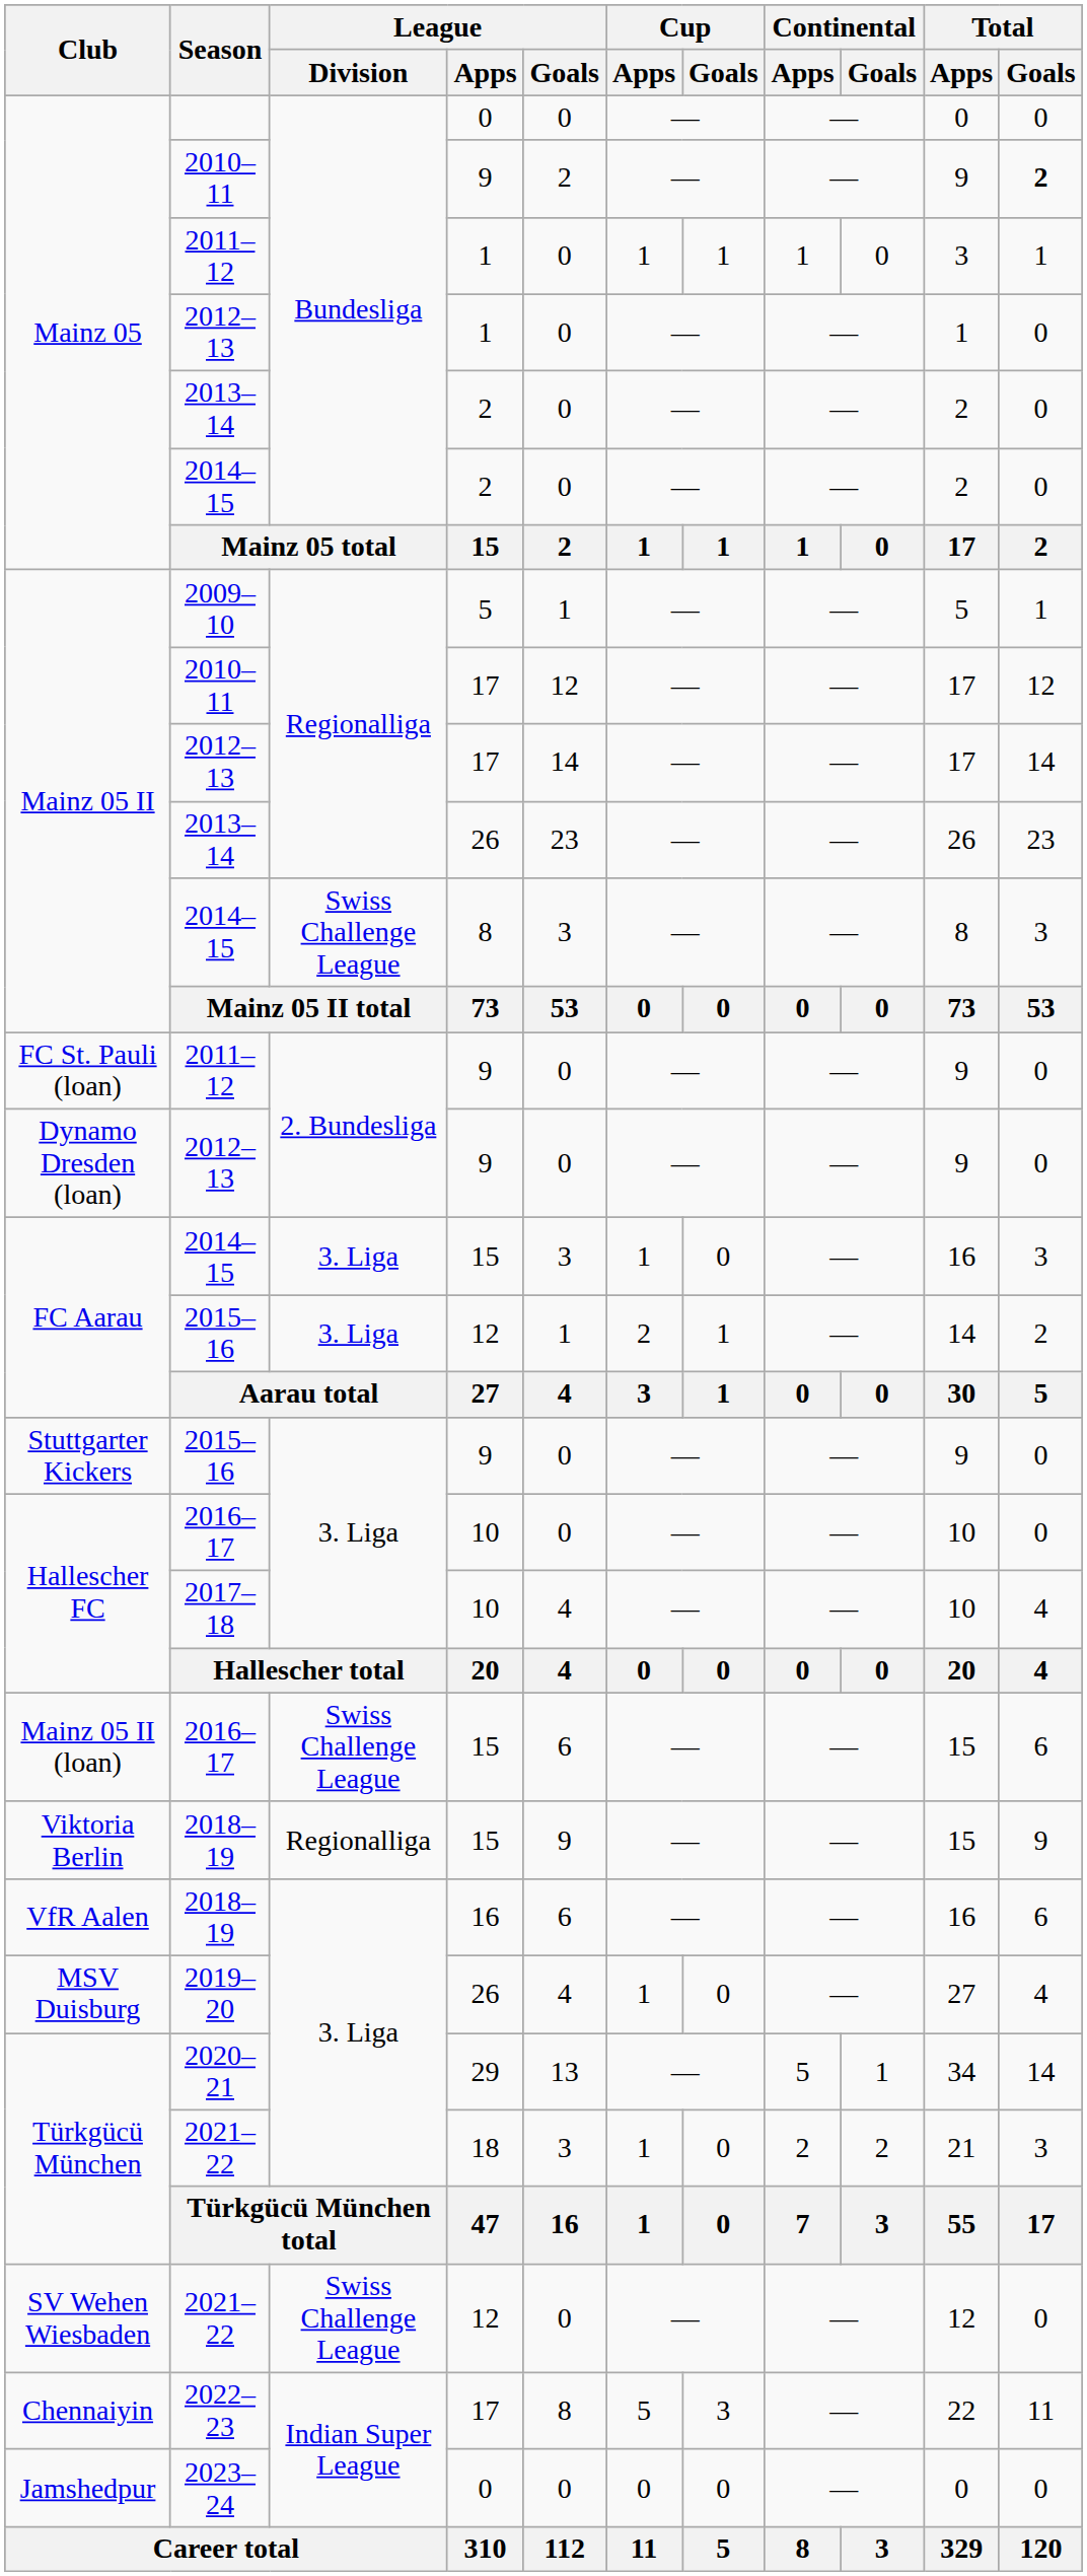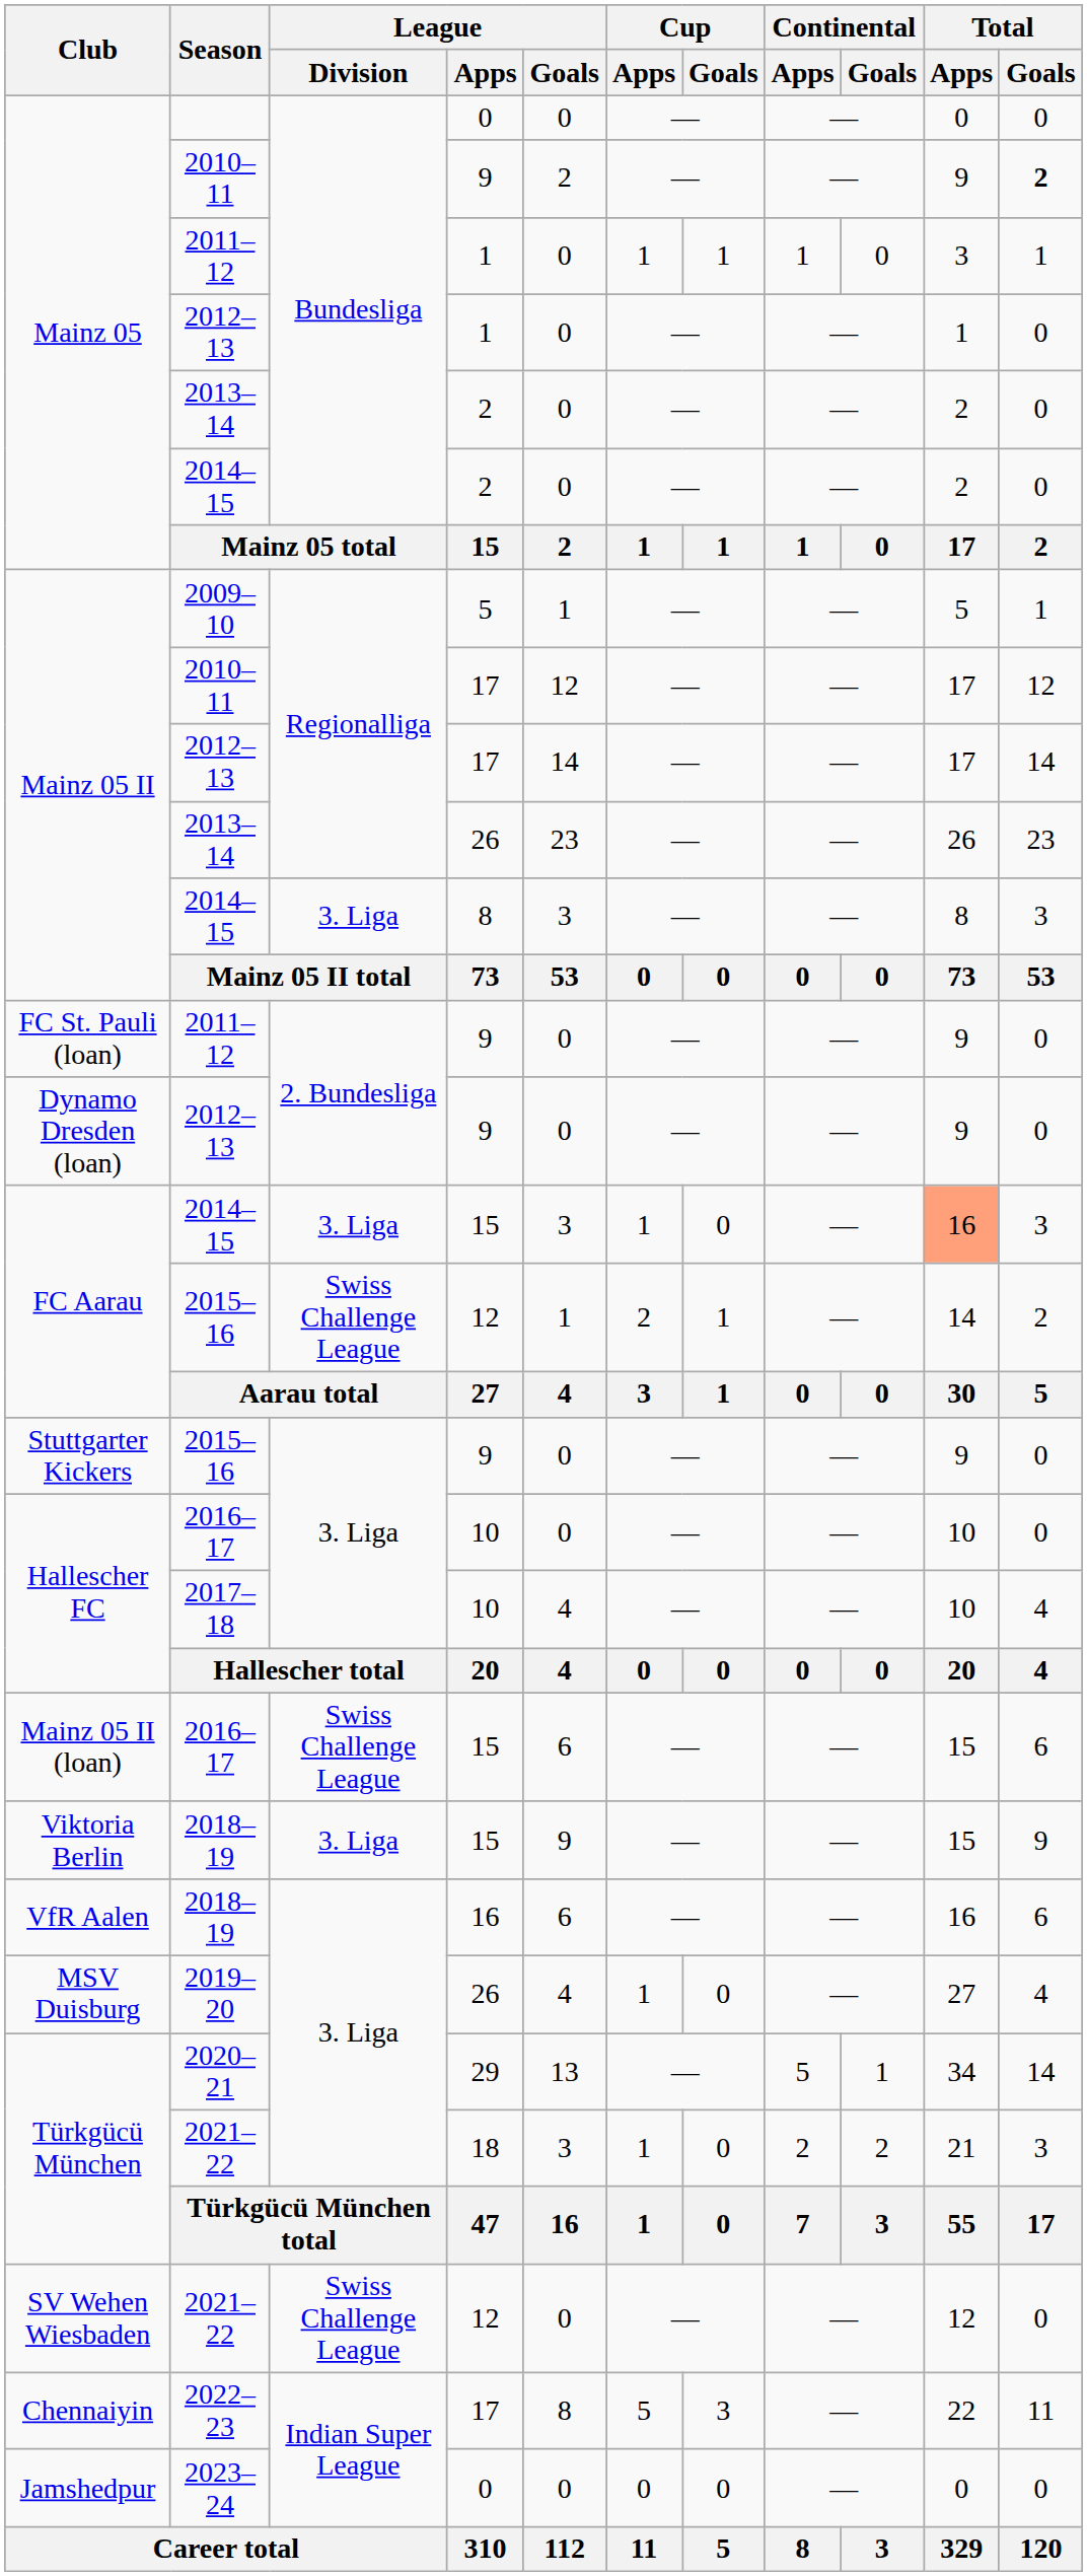 <table class="wikitable" style="text-align:center">
 <tr>
 <th rowspan="2">Club</th>
 <th rowspan="2">Season</th>
 <th colspan="3">League</th>
 <th colspan="2">Cup</th>
 <th colspan="2">Continental</th>
 <th colspan="2">Total</th>
 </tr>
 <tr>
 <th>Division</th>
 <th>Apps</th>
 <th>Goals</th>
 <th>Apps</th>
 <th>Goals</th>
 <th>Apps</th>
 <th>Goals</th>
 <th>Apps</th>
 <th>Goals</th>
 </tr>
 <tr>
 <td rowspan="7"><a href='#'>Mainz 05</a></td>
 <td></td>
 <td rowspan="6"><a href='#'>Bundesliga</a></td>
 <td>0</td>
 <td>0</td>
 <td colspan="2">—</td>
 <td colspan="2">—</td>
 <td>0</td>
 <td>0</td>
 </tr>
 <tr>
 <td><a href='#'>2010–11</a></td>
 <td>9</td>
 <td>2</td>
 <td colspan="2">—</td>
 <td colspan="2">—</td>
 <td>9</td>
 <td><strong>2</strong></td>
 </tr>
 <tr>
 <td><a href='#'>2011–12</a></td>
 <td>1</td>
 <td>0</td>
 <td>1</td>
 <td>1</td>
 <td>1</td>
 <td>0</td>
 <td>3</td>
 <td>1</td>
 </tr>
 <tr>
 <td><a href='#'>2012–13</a></td>
 <td>1</td>
 <td>0</td>
 <td colspan="2">—</td>
 <td colspan="2">—</td>
 <td>1</td>
 <td>0</td>
 </tr>
 <tr>
 <td><a href='#'>2013–14</a></td>
 <td>2</td>
 <td>0</td>
 <td colspan="2">—</td>
 <td colspan="2">—</td>
 <td>2</td>
 <td>0</td>
 </tr>
 <tr>
 <td><a href='#'>2014–15</a></td>
 <td>2</td>
 <td>0</td>
 <td colspan="2">—</td>
 <td colspan="2">—</td>
 <td>2</td>
 <td>0</td>
 </tr>
 <tr>
 <th colspan="2">Mainz 05 total</th>
 <th>15</th>
 <th>2</th>
 <th>1</th>
 <th>1</th>
 <th>1</th>
 <th>0</th>
 <th>17</th>
 <th>2</th>
 </tr>
 <tr>
 <td rowspan="6"><a href='#'>Mainz 05 II</a></td>
 <td><a href='#'>2009–10</a></td>
 <td rowspan="4"><a href='#'>Regionalliga</a></td>
 <td>5</td>
 <td>1</td>
 <td colspan="2">—</td>
 <td colspan="2">—</td>
 <td>5</td>
 <td>1</td>
 </tr>
 <tr>
 <td><a href='#'>2010–11</a></td>
 <td>17</td>
 <td>12</td>
 <td colspan="2">—</td>
 <td colspan="2">—</td>
 <td>17</td>
 <td>12</td>
 </tr>
 <tr>
 <td><a href='#'>2012–13</a></td>
 <td>17</td>
 <td>14</td>
 <td colspan="2">—</td>
 <td colspan="2">—</td>
 <td>17</td>
 <td>14</td>
 </tr>
 <tr>
 <td><a href='#'>2013–14</a></td>
 <td>26</td>
 <td>23</td>
 <td colspan="2">—</td>
 <td colspan="2">—</td>
 <td>26</td>
 <td>23</td>
 </tr>
 <tr>
 <td><a href='#'>2014–15</a></td>
-<td rowspan="1"><a href='#'>Swiss Challenge League</a></td>
+<td><a href='#'>3. Liga</a></td>
 <td>8</td>
 <td>3</td>
 <td colspan="2">—</td>
 <td colspan="2">—</td>
 <td>8</td>
 <td>3</td>
 </tr>
 <tr>
 <th colspan="2">Mainz 05 II total</th>
 <th>73</th>
 <th>53</th>
 <th>0</th>
 <th>0</th>
 <th>0</th>
 <th>0</th>
 <th>73</th>
 <th>53</th>
 </tr>
 <tr>
 <td rowspan="1"><a href='#'>FC St. Pauli</a> <br>(loan)</td>
 <td><a href='#'>2011–12</a></td>
 <td rowspan="2"><a href='#'>2. Bundesliga</a></td>
 <td>9</td>
 <td>0</td>
 <td colspan="2">—</td>
 <td colspan="2">—</td>
 <td>9</td>
 <td>0</td>
 </tr>
 <tr>
 <td rowspan="1"><a href='#'>Dynamo Dresden</a> <br>(loan)</td>
 <td><a href='#'>2012–13</a></td>
 <td>9</td>
 <td>0</td>
 <td colspan="2">—</td>
 <td colspan="2">—</td>
 <td>9</td>
 <td>0</td>
 </tr>
 <tr>
 <td rowspan="3"><a href='#'>FC Aarau</a></td>
 <td><a href='#'>2014–15</a></td>
 <td><a href='#'>3. Liga</a></td>
 <td>15</td>
 <td>3</td>
 <td>1</td>
 <td>0</td>
 <td colspan="2">—</td>
-<td>16</td>
+<td style="background: lightsalmon;">16</td>
 <td>3</td>
 </tr>
 <tr>
 <td><a href='#'>2015–16</a></td>
-<td><a href='#'>3. Liga</a></td>
+<td rowspan="1"><a href='#'>Swiss Challenge League</a></td>
 <td>12</td>
 <td>1</td>
 <td>2</td>
 <td>1</td>
 <td colspan="2">—</td>
 <td>14</td>
 <td>2</td>
 </tr>
 <tr>
 <th colspan="2">Aarau total</th>
 <th>27</th>
 <th>4</th>
 <th>3</th>
 <th>1</th>
 <th>0</th>
 <th>0</th>
 <th>30</th>
 <th>5</th>
 </tr>
 <tr>
 <td rowspan="1"><a href='#'>Stuttgarter Kickers</a></td>
 <td><a href='#'>2015–16</a></td>
 <td rowspan="3">3. Liga</td>
 <td>9</td>
 <td>0</td>
 <td colspan="2">—</td>
 <td colspan="2">—</td>
 <td>9</td>
 <td>0</td>
 </tr>
 <tr>
 <td rowspan="3"><a href='#'>Hallescher FC</a></td>
 <td><a href='#'>2016–17</a></td>
 <td>10</td>
 <td>0</td>
 <td colspan="2">—</td>
 <td colspan="2">—</td>
 <td>10</td>
 <td>0</td>
 </tr>
 <tr>
 <td><a href='#'>2017–18</a></td>
 <td>10</td>
 <td>4</td>
 <td colspan="2">—</td>
 <td colspan="2">—</td>
 <td>10</td>
 <td>4</td>
 </tr>
 <tr>
 <th colspan="2">Hallescher total</th>
 <th>20</th>
 <th>4</th>
 <th>0</th>
 <th>0</th>
 <th>0</th>
 <th>0</th>
 <th>20</th>
 <th>4</th>
 </tr>
 <tr>
 <td rowspan="1"><a href='#'>Mainz 05 II</a> <br>(loan)</td>
 <td><a href='#'>2016–17</a></td>
 <td rowspan="1"><a href='#'>Swiss Challenge League</a></td>
 <td>15</td>
 <td>6</td>
 <td colspan="2">—</td>
 <td colspan="2">—</td>
 <td>15</td>
 <td>6</td>
 </tr>
 <tr>
 <td rowspan="1"><a href='#'>Viktoria Berlin</a></td>
 <td><a href='#'>2018–19</a></td>
-<td rowspan="1">Regionalliga</td>
+<td><a href='#'>3. Liga</a></td>
 <td>15</td>
 <td>9</td>
 <td colspan="2">—</td>
 <td colspan="2">—</td>
 <td>15</td>
 <td>9</td>
 </tr>
 <tr>
 <td rowspan="1"><a href='#'>VfR Aalen</a></td>
 <td><a href='#'>2018–19</a></td>
 <td rowspan="4">3. Liga</td>
 <td>16</td>
 <td>6</td>
 <td colspan="2">—</td>
 <td colspan="2">—</td>
 <td>16</td>
 <td>6</td>
 </tr>
 <tr>
 <td rowspan="1"><a href='#'>MSV Duisburg</a></td>
 <td><a href='#'>2019–20</a></td>
 <td>26</td>
 <td>4</td>
 <td>1</td>
 <td>0</td>
 <td colspan="2">—</td>
 <td>27</td>
 <td>4</td>
 </tr>
 <tr>
 <td rowspan="3"><a href='#'>Türkgücü München</a></td>
 <td><a href='#'>2020–21</a></td>
 <td>29</td>
 <td>13</td>
 <td colspan="2">—</td>
 <td>5</td>
 <td>1</td>
 <td>34</td>
 <td>14</td>
 </tr>
 <tr>
 <td><a href='#'>2021–22</a></td>
 <td>18</td>
 <td>3</td>
 <td>1</td>
 <td>0</td>
 <td>2</td>
 <td>2</td>
 <td>21</td>
 <td>3</td>
 </tr>
 <tr>
 <th colspan="2">Türkgücü München total</th>
 <th>47</th>
 <th>16</th>
 <th>1</th>
 <th>0</th>
 <th>7</th>
 <th>3</th>
 <th>55</th>
 <th>17</th>
 </tr>
 <tr>
 <td rowspan="1"><a href='#'>SV Wehen Wiesbaden</a></td>
 <td><a href='#'>2021–22</a></td>
 <td rowspan="1"><a href='#'>Swiss Challenge League</a></td>
 <td>12</td>
 <td>0</td>
 <td colspan="2">—</td>
 <td colspan="2">—</td>
 <td>12</td>
 <td>0</td>
 </tr>
 <tr>
 <td rowspan="1"><a href='#'>Chennaiyin</a></td>
 <td><a href='#'>2022–23</a></td>
 <td rowspan="2"><a href='#'>Indian Super League</a></td>
 <td>17</td>
 <td>8</td>
 <td>5</td>
 <td>3</td>
 <td colspan="2">—</td>
 <td>22</td>
 <td>11</td>
 </tr>
 <tr>
 <td rowspan="1"><a href='#'>Jamshedpur</a></td>
 <td><a href='#'>2023–24</a></td>
 <td>0</td>
 <td>0</td>
 <td>0</td>
 <td>0</td>
 <td colspan="2">—</td>
 <td>0</td>
 <td>0</td>
 </tr>
 <tr>
 <th colspan="3">Career total</th>
 <th>310</th>
 <th>112</th>
 <th>11</th>
 <th>5</th>
 <th>8</th>
 <th>3</th>
 <th>329</th>
 <th>120</th>
 </tr>
 </table>
